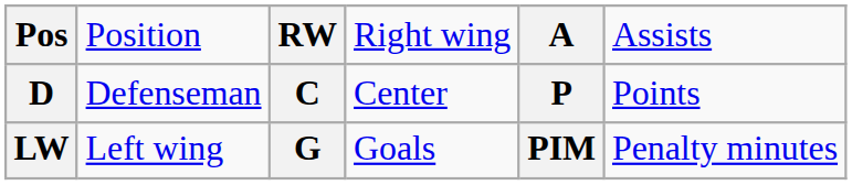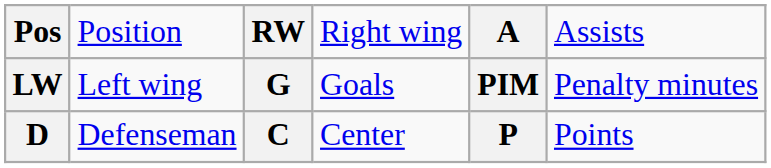 <table class="wikitable" style="font-size:90%;">
 <tr>
 <th scope="row">Pos</th>
 <td><a href='#'>Position</a></td>
 <th scope="row">RW</th>
 <td><a href='#'>Right wing</a></td>
 <th scope="row">A</th>
 <td><a href='#'>Assists</a></td>
 </tr>
 <tr>
+<th scope="row">LW</th>
+<td><a href='#'>Left wing</a></td>
+<th scope="row">G</th>
+<td><a href='#'>Goals</a></td>
+<th scope="row">PIM</th>
+<td><a href='#'>Penalty minutes</a></td>
+</tr>
+<tr>
 <th scope="row">D</th>
 <td><a href='#'>Defenseman</a></td>
 <th scope="row">C</th>
 <td><a href='#'>Center</a></td>
 <th scope="row">P</th>
 <td><a href='#'>Points</a></td>
 </tr>
-<tr>
-<th scope="row">LW</th>
-<td><a href='#'>Left wing</a></td>
-<th scope="row">G</th>
-<td><a href='#'>Goals</a></td>
-<th scope="row">PIM</th>
-<td><a href='#'>Penalty minutes</a></td>
-</tr>
 </table>
